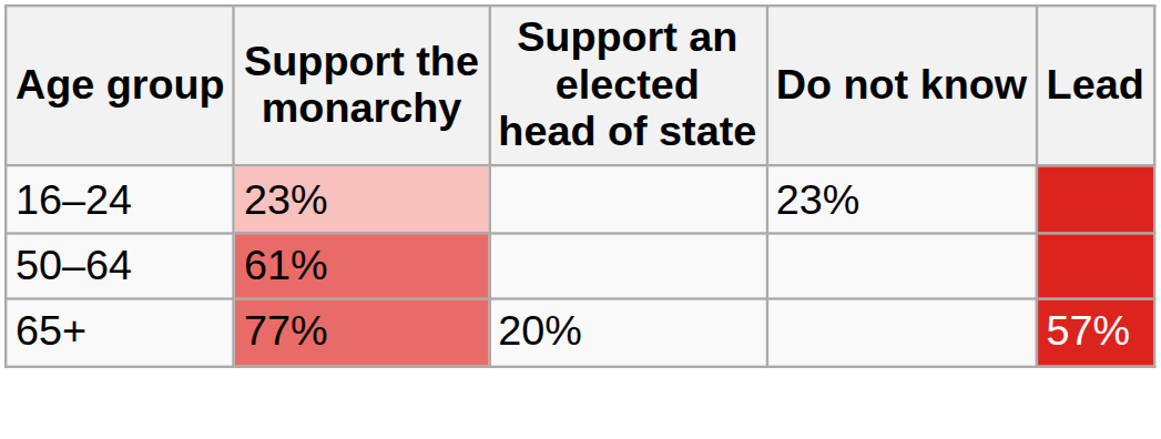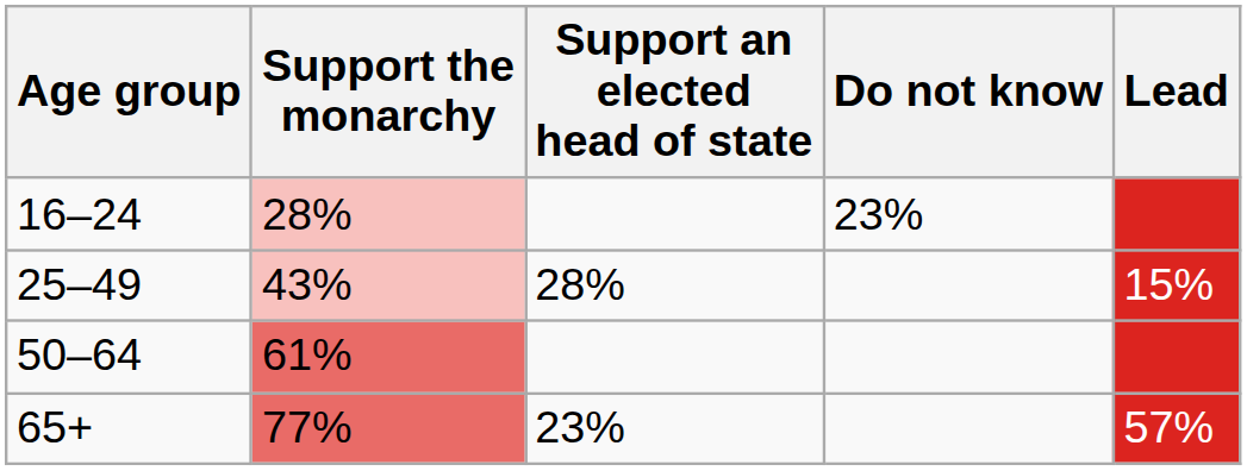 <table class="wikitable">
 <tr>
 <th>Age group</th>
 <th>Support the<br>monarchy</th>
 <th>Support an<br>elected<br>head of state</th>
 <th>Do not know</th>
 <th>Lead</th>
 </tr>
 <tr>
 <td>16–24</td>
-<td style="background: rgb(248, 193, 190); ">23%</td>
+<td style="background: rgb(248, 193, 190); ">28%</td>
 <td></td>
 <td>23%</td>
 <td style="background: rgb(220, 36, 31); color: white;"></td>
+</tr>
+<tr>
+<td>25–49</td>
+<td style="background: rgb(248, 193, 190); ">43%</td>
+<td>28%</td>
+<td></td>
+<td style="background: rgb(220, 36, 31); color: white;">15%</td>
 </tr>
 <tr>
 <td>50–64</td>
 <td style="background: rgb(233, 107, 103); ">61%</td>
 <td></td>
 <td></td>
 <td style="background: rgb(220, 36, 31); color: white;"></td>
 </tr>
 <tr>
 <td>65+</td>
 <td style="background: rgb(233, 107, 103); ">77%</td>
-<td>20%</td>
+<td>23%</td>
 <td></td>
 <td style="background: rgb(220, 36, 31); color: white;">57%</td>
 </tr>
 </table>
